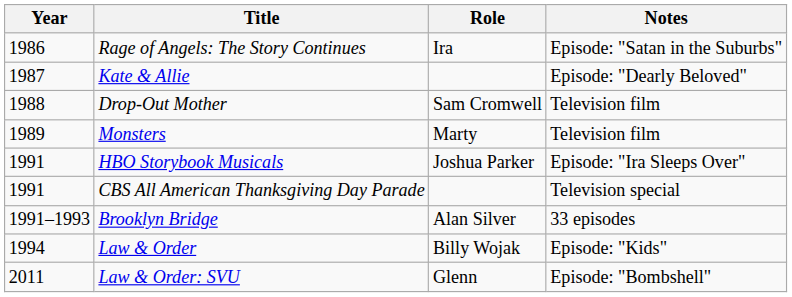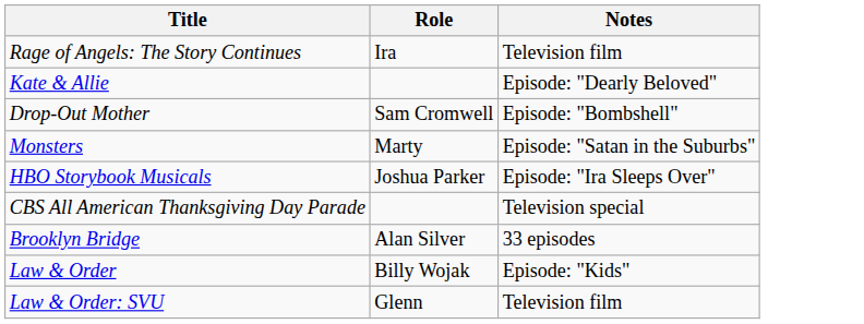 <table class="wikitable sortable">
 <tr>
-<th>Year</th>
 <th>Title</th>
 <th>Role</th>
 <th>Notes</th>
 </tr>
 <tr>
-<td>1986</td>
 <td><em>Rage of Angels: The Story Continues</em></td>
 <td>Ira</td>
-<td>Episode: "Satan in the Suburbs"</td>
+<td>Television film</td>
 </tr>
 <tr>
-<td>1987</td>
 <td><em><a href='#'>Kate & Allie</a></em></td>
 <td></td>
 <td>Episode: "Dearly Beloved"</td>
 </tr>
 <tr>
-<td>1988</td>
 <td><em>Drop-Out Mother</em></td>
 <td>Sam Cromwell</td>
-<td>Television film</td>
+<td>Episode: "Bombshell"</td>
 </tr>
 <tr>
-<td>1989</td>
 <td><a href='#'><em>Monsters</em></a></td>
 <td>Marty</td>
-<td>Television film</td>
+<td>Episode: "Satan in the Suburbs"</td>
 </tr>
 <tr>
-<td>1991</td>
 <td><em><a href='#'>HBO Storybook Musicals</a></em></td>
 <td>Joshua Parker</td>
 <td>Episode: "Ira Sleeps Over"</td>
 </tr>
 <tr>
-<td>1991</td>
 <td><em>CBS All American Thanksgiving Day Parade</em></td>
 <td></td>
 <td>Television special</td>
 </tr>
 <tr>
-<td>1991–1993</td>
 <td><a href='#'><em>Brooklyn Bridge</em></a></td>
 <td>Alan Silver</td>
 <td>33 episodes</td>
 </tr>
 <tr>
-<td>1994</td>
 <td><em><a href='#'>Law & Order</a></em></td>
 <td>Billy Wojak</td>
 <td>Episode: "Kids"</td>
 </tr>
 <tr>
-<td>2011</td>
 <td><a href='#'><em>Law & Order: SVU</em></a></td>
 <td>Glenn</td>
-<td>Episode: "Bombshell"</td>
+<td>Television film</td>
 </tr>
 </table>
